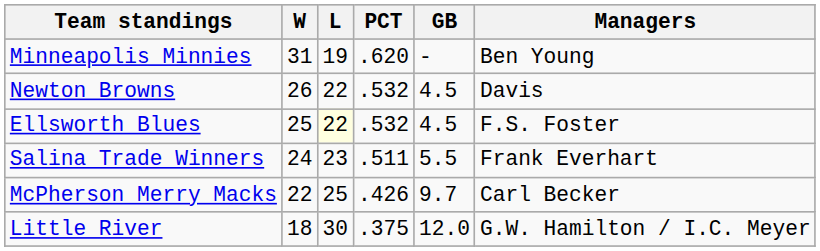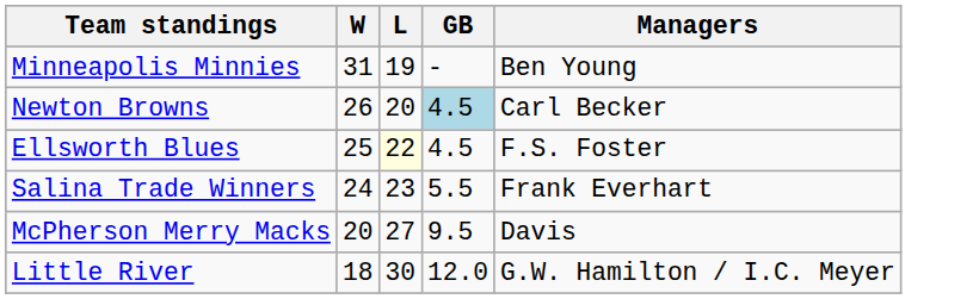 <table class="wikitable">
 <tr>
 <th>Team standings</th>
 <th>W</th>
 <th>L</th>
-<th>PCT</th>
 <th>GB</th>
 <th>Managers</th>
 </tr>
 <tr>
 <td><a href='#'>Minneapolis Minnies</a></td>
 <td>31</td>
 <td>19</td>
-<td>.620</td>
 <td>-</td>
 <td>Ben Young</td>
 </tr>
 <tr>
 <td><a href='#'>Newton Browns</a></td>
 <td>26</td>
-<td>22</td>
-<td>.532</td>
-<td>4.5</td>
-<td>Davis</td>
+<td>20</td>
+<td style="background: lightblue;">4.5</td>
+<td>Carl Becker</td>
 </tr>
 <tr>
 <td><a href='#'>Ellsworth Blues</a></td>
 <td>25</td>
 <td style="background: lightyellow;">22</td>
-<td>.532</td>
 <td>4.5</td>
 <td>F.S. Foster</td>
 </tr>
 <tr>
 <td><a href='#'>Salina Trade Winners</a></td>
 <td>24</td>
 <td>23</td>
-<td>.511</td>
 <td>5.5</td>
 <td>Frank Everhart</td>
 </tr>
 <tr>
 <td><a href='#'>McPherson Merry Macks</a></td>
-<td>22</td>
-<td>25</td>
-<td>.426</td>
-<td>9.7</td>
-<td>Carl Becker</td>
+<td>20</td>
+<td>27</td>
+<td>9.5</td>
+<td>Davis</td>
 </tr>
 <tr>
 <td><a href='#'>Little River</a></td>
 <td>18</td>
 <td>30</td>
-<td>.375</td>
 <td>12.0</td>
 <td>G.W. Hamilton / I.C. Meyer</td>
 </tr>
 </table>
